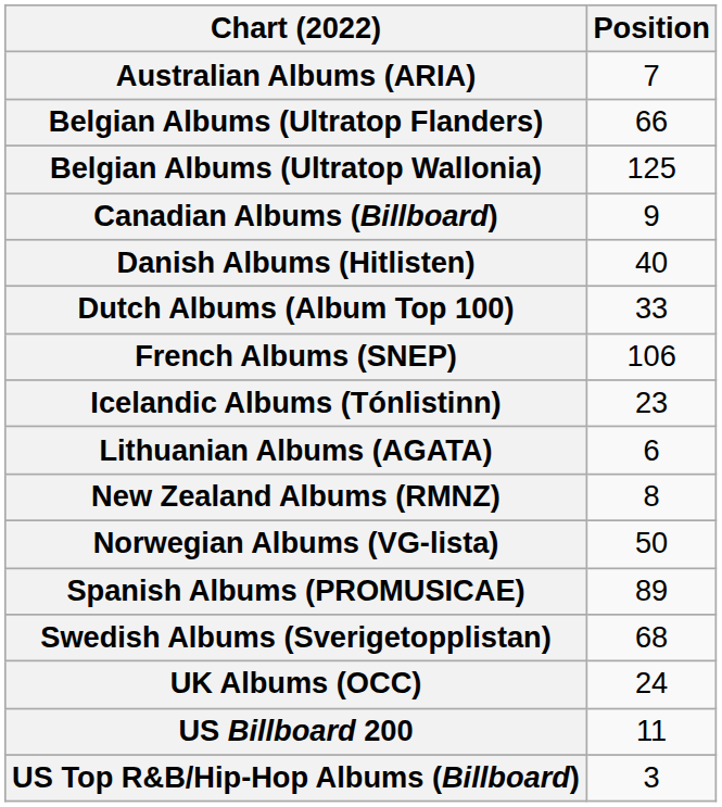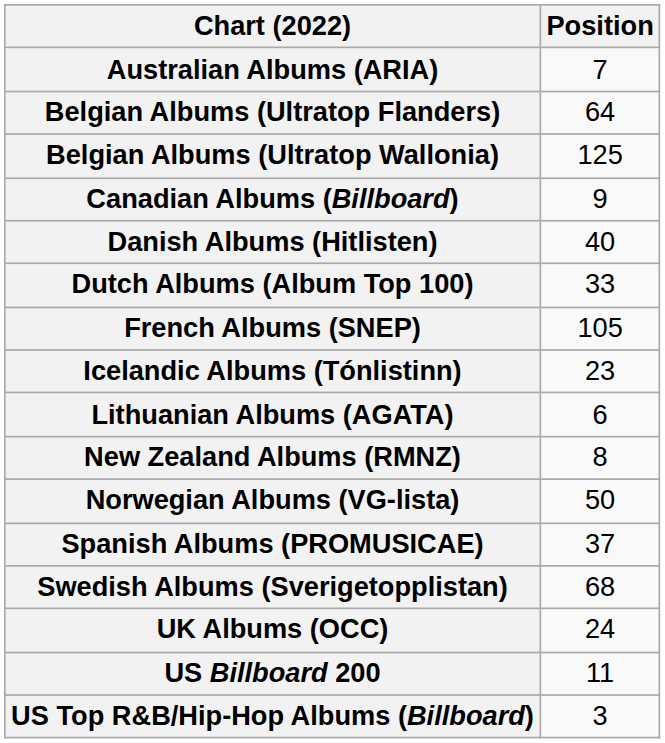 <table class="wikitable sortable plainrowheaders" style="text-align:center">
 <tr>
 <th scope="col">Chart (2022)</th>
 <th scope="col">Position</th>
 </tr>
 <tr>
 <th scope="row">Australian Albums (ARIA)</th>
 <td>7</td>
 </tr>
 <tr>
 <th scope="row">Belgian Albums (Ultratop Flanders)</th>
-<td>66</td>
+<td>64</td>
 </tr>
 <tr>
 <th scope="row">Belgian Albums (Ultratop Wallonia)</th>
 <td>125</td>
 </tr>
 <tr>
 <th scope="row">Canadian Albums (<em>Billboard</em>)</th>
 <td>9</td>
 </tr>
 <tr>
 <th scope="row">Danish Albums (Hitlisten)</th>
 <td>40</td>
 </tr>
 <tr>
 <th scope="row">Dutch Albums (Album Top 100)</th>
 <td>33</td>
 </tr>
 <tr>
 <th scope="row">French Albums (SNEP)</th>
-<td>106</td>
+<td>105</td>
 </tr>
 <tr>
 <th scope="row">Icelandic Albums (Tónlistinn)</th>
 <td>23</td>
 </tr>
 <tr>
 <th scope="row">Lithuanian Albums (AGATA)</th>
 <td>6</td>
 </tr>
 <tr>
 <th scope="row">New Zealand Albums (RMNZ)</th>
 <td>8</td>
 </tr>
 <tr>
 <th scope="row">Norwegian Albums (VG-lista)</th>
 <td>50</td>
 </tr>
 <tr>
 <th scope="row">Spanish Albums (PROMUSICAE)</th>
-<td>89</td>
+<td>37</td>
 </tr>
 <tr>
 <th scope="row">Swedish Albums (Sverigetopplistan)</th>
 <td>68</td>
 </tr>
 <tr>
 <th scope="row">UK Albums (OCC)</th>
 <td>24</td>
 </tr>
 <tr>
 <th scope="row">US <em>Billboard</em> 200</th>
 <td>11</td>
 </tr>
 <tr>
 <th scope="row">US Top R&B/Hip-Hop Albums (<em>Billboard</em>)</th>
 <td>3</td>
 </tr>
 </table>
